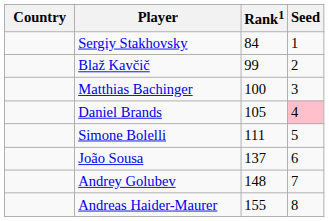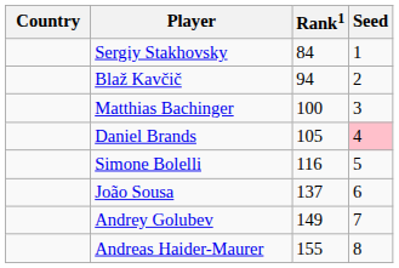 <table class="sortable wikitable">
 <tr>
 <th width="70">Country</th>
 <th width="175">Player</th>
 <th>Rank<sup>1</sup></th>
 <th>Seed</th>
 </tr>
 <tr>
 <td></td>
 <td><a href='#'>Sergiy Stakhovsky</a></td>
 <td>84</td>
 <td>1</td>
 </tr>
 <tr>
 <td></td>
 <td><a href='#'>Blaž Kavčič</a></td>
-<td>99</td>
+<td>94</td>
 <td>2</td>
 </tr>
 <tr>
 <td></td>
 <td><a href='#'>Matthias Bachinger</a></td>
 <td>100</td>
 <td>3</td>
 </tr>
 <tr>
 <td></td>
 <td><a href='#'>Daniel Brands</a></td>
 <td>105</td>
 <td style="background: pink;">4</td>
 </tr>
 <tr>
 <td></td>
 <td><a href='#'>Simone Bolelli</a></td>
-<td>111</td>
+<td>116</td>
 <td>5</td>
 </tr>
 <tr>
 <td></td>
 <td><a href='#'>João Sousa</a></td>
 <td>137</td>
 <td>6</td>
 </tr>
 <tr>
 <td></td>
 <td><a href='#'>Andrey Golubev</a></td>
-<td>148</td>
+<td>149</td>
 <td>7</td>
 </tr>
 <tr>
 <td></td>
 <td><a href='#'>Andreas Haider-Maurer</a></td>
 <td>155</td>
 <td>8</td>
 </tr>
 </table>
